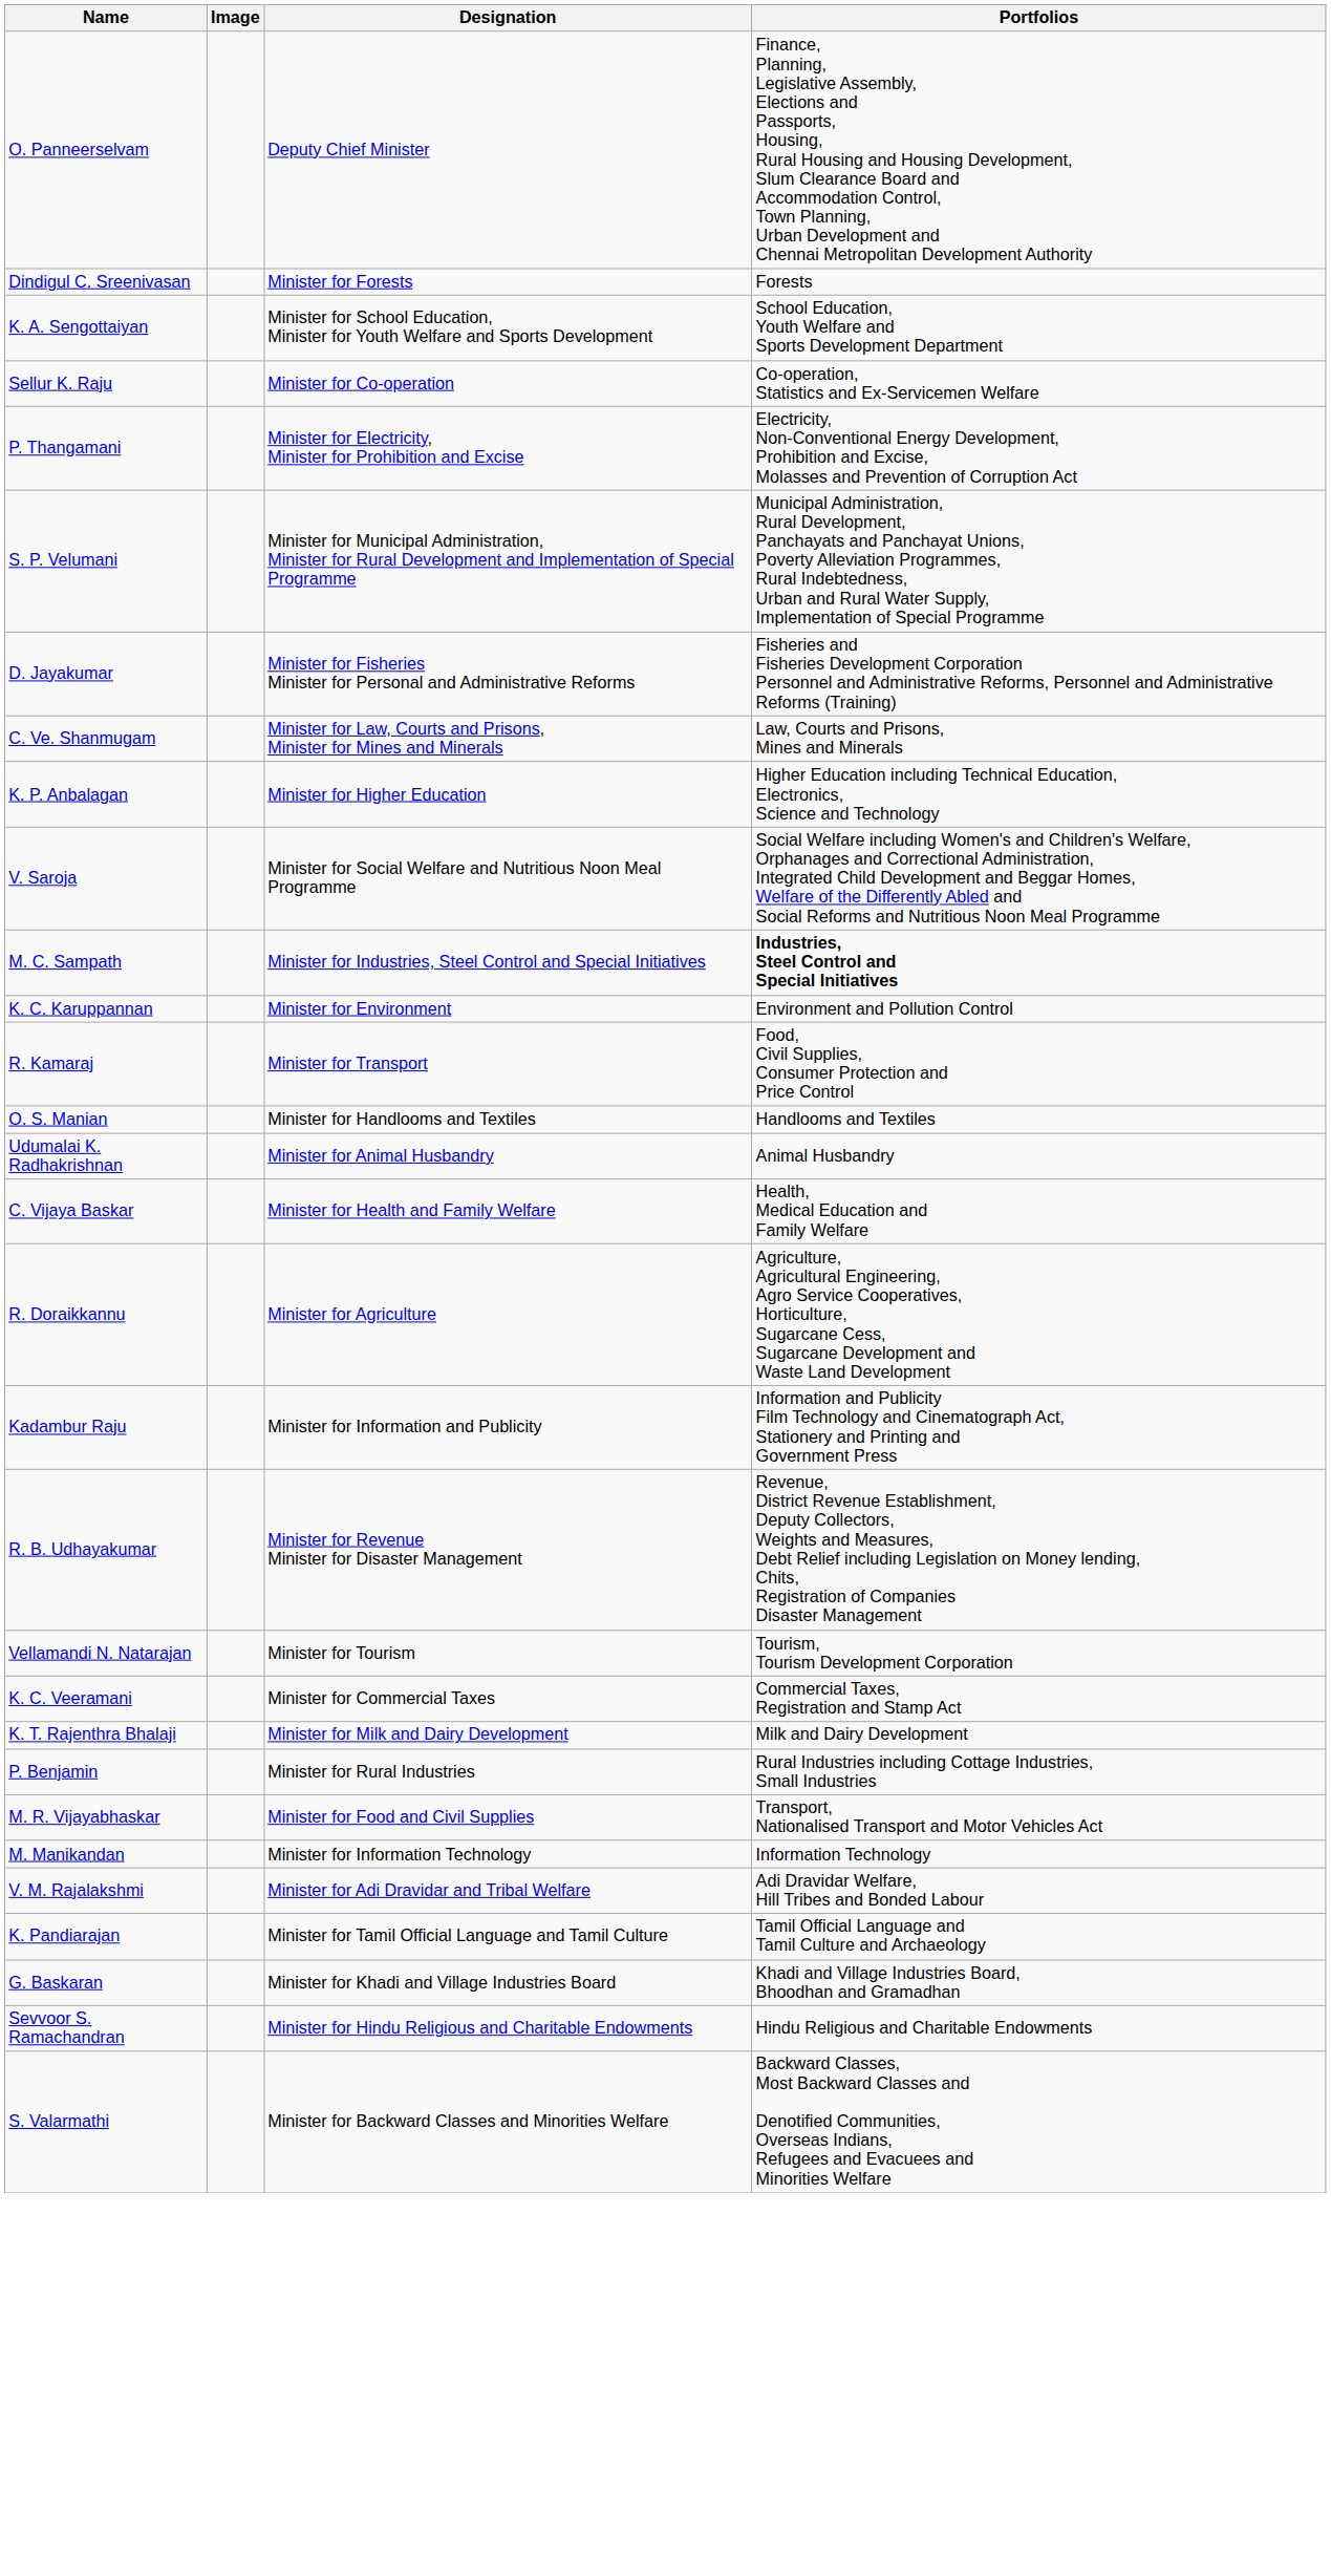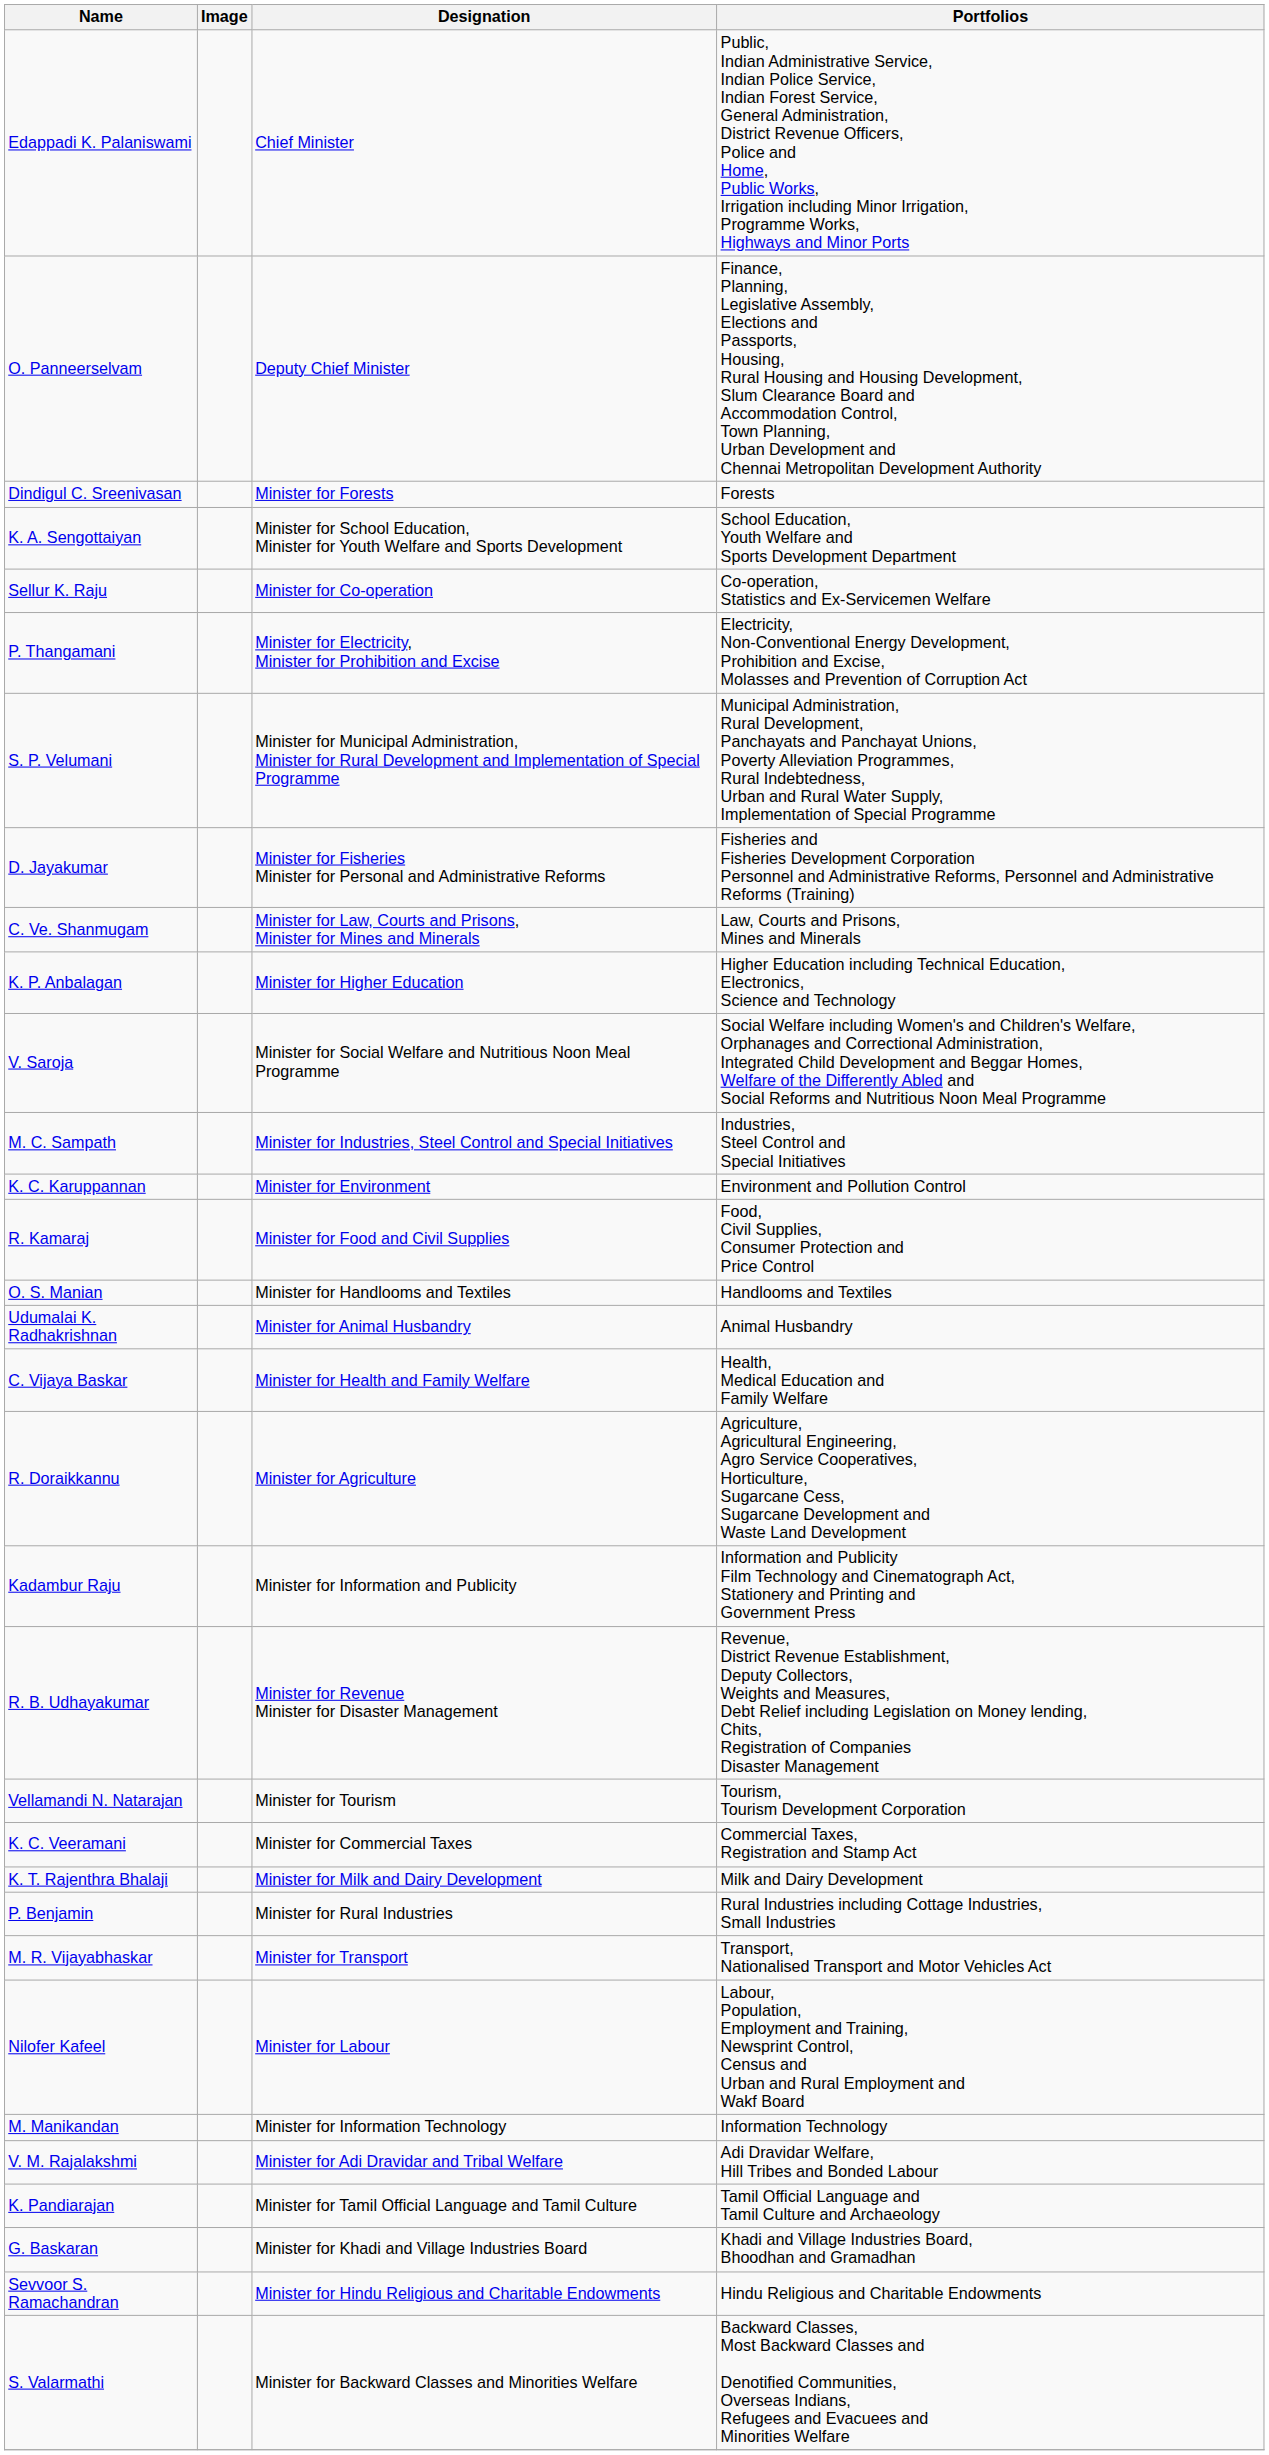 <table class="wikitable">
 <tr>
 <th>Name</th>
 <th>Image</th>
 <th>Designation</th>
 <th>Portfolios</th>
+</tr>
+<tr>
+<td><a href='#'>Edappadi K. Palaniswami</a></td>
+<td></td>
+<td><a href='#'>Chief Minister</a></td>
+<td>Public,<br>Indian Administrative Service,<br>Indian Police Service,<br>Indian Forest Service,<br>General Administration,<br>District Revenue Officers,<br>Police and<br><a href='#'>Home</a>,<br><a href='#'>Public Works</a>,<br>Irrigation including Minor Irrigation,<br>Programme Works,<br><a href='#'>Highways and Minor Ports</a></td>
 </tr>
 <tr>
 <td><a href='#'>O. Panneerselvam</a></td>
 <td></td>
 <td><a href='#'>Deputy Chief Minister</a></td>
 <td>Finance,<br>Planning,<br>Legislative Assembly,<br>Elections and <br>Passports,<br>Housing,<br>Rural Housing  and Housing Development,<br>Slum Clearance Board and<br>Accommodation Control,<br>Town Planning,<br>Urban Development and<br>Chennai Metropolitan Development Authority</td>
 </tr>
 <tr>
 <td><a href='#'>Dindigul C. Sreenivasan</a></td>
 <td></td>
 <td><a href='#'>Minister for Forests</a></td>
 <td>Forests</td>
 </tr>
 <tr>
 <td><a href='#'>K. A. Sengottaiyan</a></td>
 <td></td>
 <td>Minister for School Education,<br> Minister for Youth Welfare and Sports Development</td>
 <td>School Education,<br>Youth Welfare and<br>Sports Development Department</td>
 </tr>
 <tr>
 <td><a href='#'>Sellur K. Raju</a></td>
 <td></td>
 <td><a href='#'>Minister for Co-operation</a></td>
 <td>Co-operation, <br>Statistics and Ex-Servicemen Welfare</td>
 </tr>
 <tr>
 <td><a href='#'>P. Thangamani</a></td>
 <td></td>
 <td><a href='#'>Minister for Electricity</a>, <br><a href='#'>Minister for Prohibition and Excise</a></td>
 <td>Electricity, <br>Non-Conventional Energy Development, <br>Prohibition and Excise, <br>Molasses and Prevention of Corruption Act</td>
 </tr>
 <tr>
 <td><a href='#'>S. P. Velumani</a></td>
 <td></td>
 <td>Minister for Municipal Administration, <br><a href='#'>Minister for Rural Development and Implementation of Special Programme</a></td>
 <td>Municipal Administration, <br>Rural Development, <br>Panchayats and Panchayat Unions, <br>Poverty Alleviation Programmes, <br>Rural Indebtedness, <br>Urban and Rural Water Supply, <br>Implementation of Special Programme</td>
 </tr>
 <tr>
 <td><a href='#'>D. Jayakumar</a></td>
 <td></td>
 <td><a href='#'>Minister for Fisheries</a><br>Minister for Personal and Administrative Reforms</td>
 <td>Fisheries and<br>Fisheries Development Corporation<br>Personnel and Administrative Reforms, Personnel and Administrative Reforms (Training)</td>
 </tr>
 <tr>
 <td><a href='#'>C. Ve. Shanmugam</a></td>
 <td></td>
 <td><a href='#'>Minister for Law, Courts and Prisons</a>, <br><a href='#'>Minister for Mines and Minerals</a></td>
 <td>Law, Courts and Prisons, <br>Mines and Minerals</td>
 </tr>
 <tr>
 <td><a href='#'>K. P. Anbalagan</a></td>
 <td></td>
 <td><a href='#'>Minister for Higher Education</a></td>
 <td>Higher Education including Technical Education,<br>Electronics,<br>Science and Technology</td>
 </tr>
 <tr>
 <td><a href='#'>V. Saroja</a></td>
 <td></td>
 <td>Minister for Social Welfare and Nutritious Noon Meal Programme</td>
 <td>Social Welfare including Women's and Children's Welfare, <br>Orphanages and Correctional Administration, <br>Integrated Child Development and Beggar Homes, <br><a href='#'>Welfare of the Differently Abled</a> and<br>Social Reforms and Nutritious Noon Meal Programme</td>
 </tr>
 <tr>
 <td><a href='#'>M. C. Sampath</a></td>
 <td></td>
 <td><a href='#'>Minister for Industries, Steel Control and Special Initiatives</a></td>
-<td><strong>Industries, <br>Steel Control and<br>Special Initiatives</strong></td>
+<td>Industries, <br>Steel Control and<br>Special Initiatives</td>
 </tr>
 <tr>
 <td><a href='#'>K. C. Karuppannan</a></td>
 <td></td>
 <td><a href='#'>Minister for Environment</a></td>
 <td>Environment and Pollution Control</td>
 </tr>
 <tr>
 <td><a href='#'>R. Kamaraj</a></td>
 <td></td>
-<td><a href='#'>Minister for Transport</a></td>
+<td><a href='#'>Minister for Food and Civil Supplies</a></td>
 <td>Food, <br>Civil Supplies, <br>Consumer Protection and<br>Price Control</td>
 </tr>
 <tr>
 <td><a href='#'>O. S. Manian</a></td>
 <td></td>
 <td>Minister for Handlooms and Textiles</td>
 <td>Handlooms and Textiles</td>
 </tr>
 <tr>
 <td><a href='#'>Udumalai K. Radhakrishnan</a></td>
 <td></td>
 <td><a href='#'>Minister for Animal Husbandry</a></td>
 <td>Animal Husbandry</td>
 </tr>
 <tr>
 <td><a href='#'>C. Vijaya Baskar</a></td>
 <td></td>
 <td><a href='#'>Minister for Health and Family Welfare</a></td>
 <td>Health, <br>Medical Education and<br>Family Welfare</td>
 </tr>
 <tr>
 <td><a href='#'>R. Doraikkannu</a></td>
 <td></td>
 <td><a href='#'>Minister for Agriculture</a></td>
 <td>Agriculture, <br>Agricultural Engineering, <br>Agro Service Cooperatives, <br>Horticulture, <br>Sugarcane Cess, <br>Sugarcane Development and<br>Waste Land Development</td>
 </tr>
 <tr>
 <td><a href='#'>Kadambur Raju</a></td>
 <td></td>
 <td>Minister for Information and Publicity</td>
 <td>Information and Publicity<br>Film Technology and Cinematograph Act, <br>Stationery and Printing and<br>Government Press</td>
 </tr>
 <tr>
 <td><a href='#'>R. B. Udhayakumar</a></td>
 <td></td>
 <td><a href='#'>Minister for Revenue</a><br>Minister for Disaster Management</td>
 <td>Revenue, <br>District Revenue Establishment, <br>Deputy Collectors, <br>Weights and Measures, <br>Debt Relief including Legislation on Money lending, <br>Chits, <br>Registration of Companies<br>Disaster Management</td>
 </tr>
 <tr>
 <td><a href='#'>Vellamandi N. Natarajan</a></td>
 <td></td>
 <td>Minister for Tourism</td>
 <td>Tourism, <br>Tourism Development Corporation</td>
 </tr>
 <tr>
 <td><a href='#'>K. C. Veeramani</a></td>
 <td></td>
 <td>Minister for Commercial Taxes</td>
 <td>Commercial Taxes, <br>Registration and Stamp Act</td>
 </tr>
 <tr>
 <td><a href='#'>K. T. Rajenthra Bhalaji</a></td>
 <td></td>
 <td><a href='#'>Minister for Milk and Dairy Development</a></td>
 <td>Milk and Dairy Development</td>
 </tr>
 <tr>
 <td><a href='#'>P. Benjamin</a></td>
 <td></td>
 <td>Minister for Rural Industries</td>
 <td>Rural Industries including Cottage Industries, <br>Small Industries</td>
 </tr>
 <tr>
 <td><a href='#'>M. R. Vijayabhaskar</a></td>
 <td></td>
-<td><a href='#'>Minister for Food and Civil Supplies</a></td>
+<td><a href='#'>Minister for Transport</a></td>
 <td>Transport, <br>Nationalised Transport and Motor Vehicles Act</td>
+</tr>
+<tr>
+<td><a href='#'>Nilofer Kafeel</a></td>
+<td></td>
+<td><a href='#'>Minister for Labour</a></td>
+<td>Labour, <br>Population, <br>Employment and Training, <br>Newsprint Control, <br>Census and <br>Urban and Rural Employment and <br>Wakf Board</td>
 </tr>
 <tr>
 <td><a href='#'>M. Manikandan</a></td>
 <td></td>
 <td>Minister for Information Technology</td>
 <td>Information Technology</td>
 </tr>
 <tr>
 <td><a href='#'>V. M. Rajalakshmi</a></td>
 <td></td>
 <td><a href='#'>Minister for Adi Dravidar and Tribal Welfare</a></td>
 <td>Adi Dravidar Welfare, <br>Hill Tribes and Bonded Labour</td>
 </tr>
 <tr>
 <td><a href='#'>K. Pandiarajan</a></td>
 <td></td>
 <td>Minister for Tamil Official Language and Tamil Culture</td>
 <td>Tamil Official Language and<br>Tamil Culture and Archaeology</td>
 </tr>
 <tr>
 <td><a href='#'>G. Baskaran</a></td>
 <td></td>
 <td>Minister for Khadi and Village Industries Board</td>
 <td>Khadi and Village Industries Board, <br>Bhoodhan and Gramadhan</td>
 </tr>
 <tr>
 <td><a href='#'>Sevvoor S. Ramachandran</a></td>
 <td></td>
 <td><a href='#'>Minister for Hindu Religious and Charitable Endowments</a></td>
 <td>Hindu Religious and Charitable Endowments</td>
 </tr>
 <tr>
 <td><a href='#'>S. Valarmathi</a></td>
 <td></td>
 <td>Minister for Backward Classes and Minorities Welfare</td>
 <td>Backward Classes, <br>Most Backward Classes and<br><br>Denotified Communities, <br>Overseas Indians, <br>Refugees and Evacuees and<br>Minorities Welfare</td>
 </tr>
 <tr>
 </tr>
 </table>
